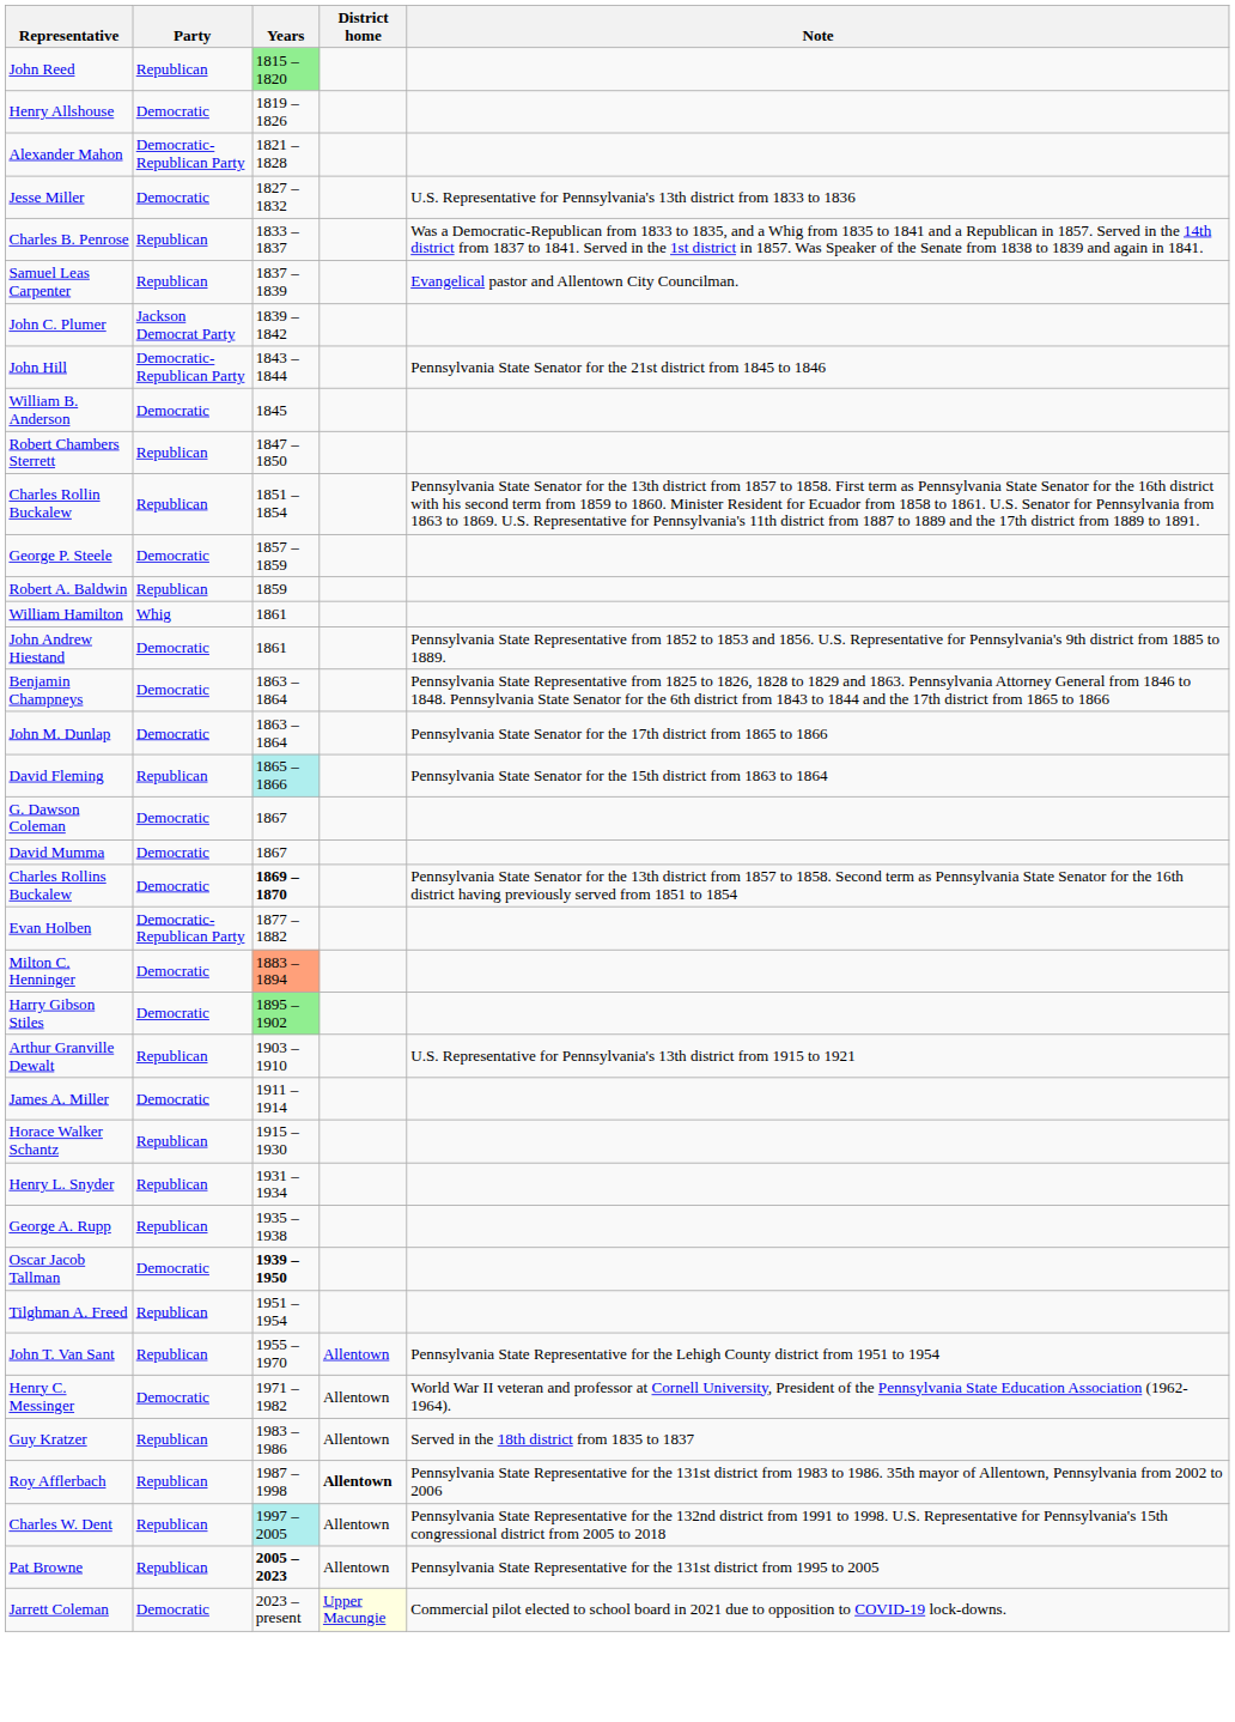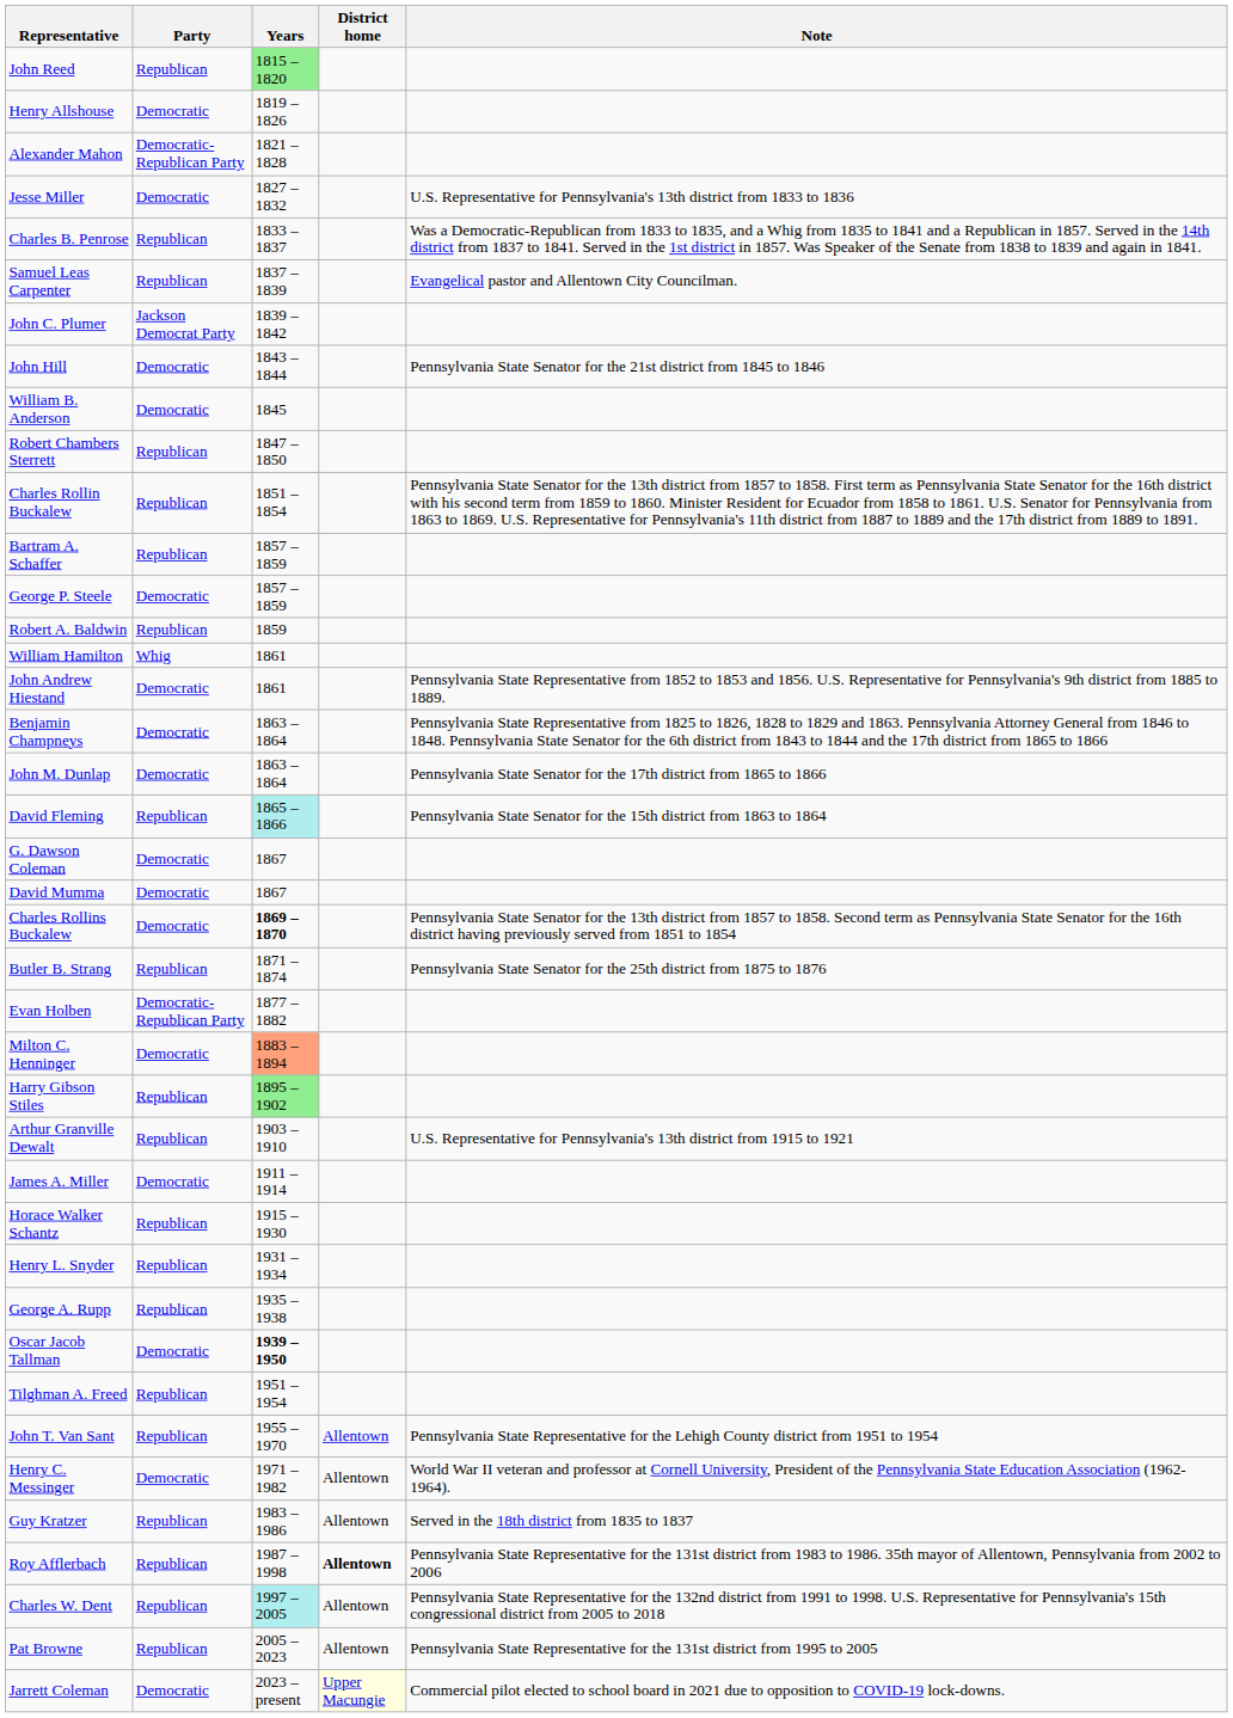 <table class=wikitable>
 <tr valign=bottom>
 <th>Representative</th>
 <th>Party</th>
 <th>Years</th>
 <th>District home</th>
 <th>Note</th>
 </tr>
 <tr>
 <td><a href='#'>John Reed</a></td>
 <td><a href='#'>Republican</a></td>
 <td style="background: lightgreen;">1815 – 1820</td>
 <td></td>
 <td></td>
 </tr>
 <tr>
 <td><a href='#'>Henry Allshouse</a></td>
 <td><a href='#'>Democratic</a></td>
 <td>1819 – 1826</td>
 <td></td>
 <td></td>
 </tr>
 <tr>
 <td><a href='#'>Alexander Mahon</a></td>
 <td><a href='#'>Democratic-Republican Party</a></td>
 <td>1821 – 1828</td>
 <td></td>
 <td></td>
 </tr>
 <tr>
 <td><a href='#'>Jesse Miller</a></td>
 <td><a href='#'>Democratic</a></td>
 <td>1827 – 1832</td>
 <td></td>
 <td>U.S. Representative for Pennsylvania's 13th district from 1833 to 1836</td>
 </tr>
 <tr>
 <td><a href='#'>Charles B. Penrose</a></td>
 <td><a href='#'>Republican</a></td>
 <td>1833 – 1837</td>
 <td></td>
 <td>Was a Democratic-Republican from 1833 to 1835, and a Whig from 1835 to 1841 and a Republican in 1857. Served in the <a href='#'>14th district</a> from 1837 to 1841. Served in the <a href='#'>1st district</a> in 1857. Was Speaker of the Senate from 1838 to 1839 and again in 1841.</td>
 </tr>
 <tr>
 <td><a href='#'>Samuel Leas Carpenter</a></td>
 <td><a href='#'>Republican</a></td>
 <td>1837 – 1839</td>
 <td></td>
 <td><a href='#'>Evangelical</a> pastor and Allentown City Councilman.</td>
 </tr>
 <tr>
 <td><a href='#'>John C. Plumer</a></td>
 <td><a href='#'>Jackson Democrat Party</a></td>
 <td>1839 – 1842</td>
 <td></td>
 <td></td>
 </tr>
 <tr>
 <td><a href='#'>John Hill</a></td>
-<td><a href='#'>Democratic-Republican Party</a></td>
+<td><a href='#'>Democratic</a></td>
 <td>1843 – 1844</td>
 <td></td>
 <td>Pennsylvania State Senator for the 21st district from 1845 to 1846</td>
 </tr>
 <tr>
 <td><a href='#'>William B. Anderson</a></td>
 <td><a href='#'>Democratic</a></td>
 <td>1845</td>
 <td></td>
 <td></td>
 </tr>
 <tr>
 <td><a href='#'>Robert Chambers Sterrett</a></td>
 <td><a href='#'>Republican</a></td>
 <td>1847 – 1850</td>
 <td></td>
 <td></td>
 </tr>
 <tr>
 <td><a href='#'>Charles Rollin Buckalew</a></td>
 <td><a href='#'>Republican</a></td>
 <td>1851 – 1854</td>
 <td></td>
 <td>Pennsylvania State Senator for the 13th district from 1857 to 1858.  First term as Pennsylvania State Senator for the 16th district with his second term from 1859 to 1860.  Minister Resident for Ecuador from 1858 to 1861.  U.S. Senator for Pennsylvania from 1863 to 1869.  U.S. Representative for Pennsylvania's 11th district from 1887 to 1889 and the 17th district from 1889 to 1891.</td>
+</tr>
+<tr>
+<td><a href='#'>Bartram A. Schaffer</a></td>
+<td><a href='#'>Republican</a></td>
+<td>1857 – 1859</td>
+<td></td>
+<td></td>
 </tr>
 <tr>
 <td><a href='#'>George P. Steele</a></td>
 <td><a href='#'>Democratic</a></td>
 <td>1857 – 1859</td>
 <td></td>
 <td></td>
 </tr>
 <tr>
 <td><a href='#'>Robert A. Baldwin</a></td>
 <td><a href='#'>Republican</a></td>
 <td>1859</td>
 <td></td>
 <td></td>
 </tr>
 <tr>
 <td><a href='#'>William Hamilton</a></td>
 <td><a href='#'>Whig</a></td>
 <td>1861</td>
 <td></td>
 <td></td>
 </tr>
 <tr>
 <td><a href='#'>John Andrew Hiestand</a></td>
 <td><a href='#'>Democratic</a></td>
 <td>1861</td>
 <td></td>
 <td>Pennsylvania State Representative from 1852 to 1853 and 1856.  U.S. Representative for Pennsylvania's 9th district from 1885 to 1889.</td>
 </tr>
 <tr>
 <td><a href='#'>Benjamin Champneys</a></td>
 <td><a href='#'>Democratic</a></td>
 <td>1863 – 1864</td>
 <td></td>
 <td>Pennsylvania State Representative from 1825 to 1826, 1828 to 1829 and 1863.  Pennsylvania Attorney General from 1846 to 1848.  Pennsylvania State Senator for the 6th district from 1843 to 1844 and the 17th district from 1865 to 1866</td>
 </tr>
 <tr>
 <td><a href='#'>John M. Dunlap</a></td>
 <td><a href='#'>Democratic</a></td>
 <td>1863 – 1864</td>
 <td></td>
 <td>Pennsylvania State Senator for the 17th district from 1865 to 1866</td>
 </tr>
 <tr>
 <td><a href='#'>David Fleming</a></td>
 <td><a href='#'>Republican</a></td>
 <td style="background: paleturquoise;">1865 – 1866</td>
 <td></td>
 <td>Pennsylvania State Senator for the 15th district from 1863 to 1864</td>
 </tr>
 <tr>
 <td><a href='#'>G. Dawson Coleman</a></td>
 <td><a href='#'>Democratic</a></td>
 <td>1867</td>
 <td></td>
 <td></td>
 </tr>
 <tr>
 <td><a href='#'>David Mumma</a></td>
 <td><a href='#'>Democratic</a></td>
 <td>1867</td>
 <td></td>
 <td></td>
 </tr>
 <tr>
 <td><a href='#'>Charles Rollins Buckalew</a></td>
 <td><a href='#'>Democratic</a></td>
 <td><strong>1869 – 1870</strong></td>
 <td></td>
 <td>Pennsylvania State Senator for the 13th district from 1857 to 1858.  Second term as Pennsylvania State Senator for the 16th district having previously served from 1851 to 1854</td>
 </tr>
 <tr>
+<td><a href='#'>Butler B. Strang</a></td>
+<td><a href='#'>Republican</a></td>
+<td>1871 – 1874</td>
+<td></td>
+<td>Pennsylvania State Senator for the 25th district from 1875 to 1876</td>
+</tr>
+<tr>
 <td><a href='#'>Evan Holben</a></td>
 <td><a href='#'>Democratic-Republican Party</a></td>
 <td>1877 – 1882</td>
 <td></td>
 <td></td>
 </tr>
 <tr>
 <td><a href='#'>Milton C. Henninger</a></td>
 <td><a href='#'>Democratic</a></td>
 <td style="background: lightsalmon;">1883 – 1894</td>
 <td></td>
 <td></td>
 </tr>
 <tr>
 <td><a href='#'>Harry Gibson Stiles</a></td>
-<td><a href='#'>Democratic</a></td>
+<td><a href='#'>Republican</a></td>
 <td style="background: lightgreen;">1895 – 1902</td>
 <td></td>
 <td></td>
 </tr>
 <tr>
 <td><a href='#'>Arthur Granville Dewalt</a></td>
 <td><a href='#'>Republican</a></td>
 <td>1903 – 1910</td>
 <td></td>
 <td>U.S. Representative for Pennsylvania's 13th district from 1915 to 1921</td>
 </tr>
 <tr>
 <td><a href='#'>James A. Miller</a></td>
 <td><a href='#'>Democratic</a></td>
 <td>1911 – 1914</td>
 <td></td>
 <td></td>
 </tr>
 <tr>
 <td><a href='#'>Horace Walker Schantz</a></td>
 <td><a href='#'>Republican</a></td>
 <td>1915 – 1930</td>
 <td></td>
 <td></td>
 </tr>
 <tr>
 <td><a href='#'>Henry L. Snyder</a></td>
 <td><a href='#'>Republican</a></td>
 <td>1931 – 1934</td>
 <td></td>
 <td></td>
 </tr>
 <tr>
 <td><a href='#'>George A. Rupp</a></td>
 <td><a href='#'>Republican</a></td>
 <td>1935 – 1938</td>
 <td></td>
 <td></td>
 </tr>
 <tr>
 <td><a href='#'>Oscar Jacob Tallman</a></td>
 <td><a href='#'>Democratic</a></td>
 <td><strong>1939 – 1950</strong></td>
 <td></td>
 <td></td>
 </tr>
 <tr>
 <td><a href='#'>Tilghman A. Freed</a></td>
 <td><a href='#'>Republican</a></td>
 <td>1951 – 1954</td>
 <td></td>
 <td></td>
 </tr>
 <tr>
 <td><a href='#'>John T. Van Sant</a></td>
 <td><a href='#'>Republican</a></td>
 <td>1955 – 1970</td>
 <td><a href='#'>Allentown</a></td>
 <td>Pennsylvania State Representative for the Lehigh County district from 1951 to 1954</td>
 </tr>
 <tr>
 <td><a href='#'>Henry C. Messinger</a></td>
 <td><a href='#'>Democratic</a></td>
 <td>1971 – 1982</td>
 <td>Allentown</td>
 <td>World War II veteran and professor at <a href='#'>Cornell University</a>, President of the <a href='#'>Pennsylvania State Education Association</a> (1962-1964).</td>
 </tr>
 <tr>
 <td><a href='#'>Guy Kratzer</a></td>
 <td><a href='#'>Republican</a></td>
 <td>1983 – 1986</td>
 <td>Allentown</td>
 <td>Served in the <a href='#'>18th district</a> from 1835 to 1837</td>
 </tr>
 <tr>
 <td><a href='#'>Roy Afflerbach</a></td>
 <td><a href='#'>Republican</a></td>
 <td>1987 – 1998</td>
 <td><strong>Allentown</strong></td>
 <td>Pennsylvania State Representative for the 131st district from 1983 to 1986.  35th mayor of Allentown, Pennsylvania from 2002 to 2006</td>
 </tr>
 <tr>
 <td><a href='#'>Charles W. Dent</a></td>
 <td><a href='#'>Republican</a></td>
 <td style="background: paleturquoise;">1997 – 2005</td>
 <td>Allentown</td>
 <td>Pennsylvania State Representative for the 132nd district from 1991 to 1998.  U.S. Representative for Pennsylvania's 15th congressional district from 2005 to 2018</td>
 </tr>
 <tr>
 <td><a href='#'>Pat Browne</a></td>
 <td><a href='#'>Republican</a></td>
-<td><strong>2005 – 2023</strong></td>
+<td>2005 – 2023</td>
 <td>Allentown</td>
 <td>Pennsylvania State Representative for the 131st district from 1995 to 2005</td>
 </tr>
 <tr>
 <td><a href='#'>Jarrett Coleman</a></td>
 <td><a href='#'>Democratic</a></td>
 <td>2023 – present</td>
 <td style="background: lightyellow;"><a href='#'>Upper Macungie</a></td>
 <td>Commercial pilot elected to school board in 2021 due to opposition to <a href='#'>COVID-19</a> lock-downs.<br></td>
 </tr>
 </table>
